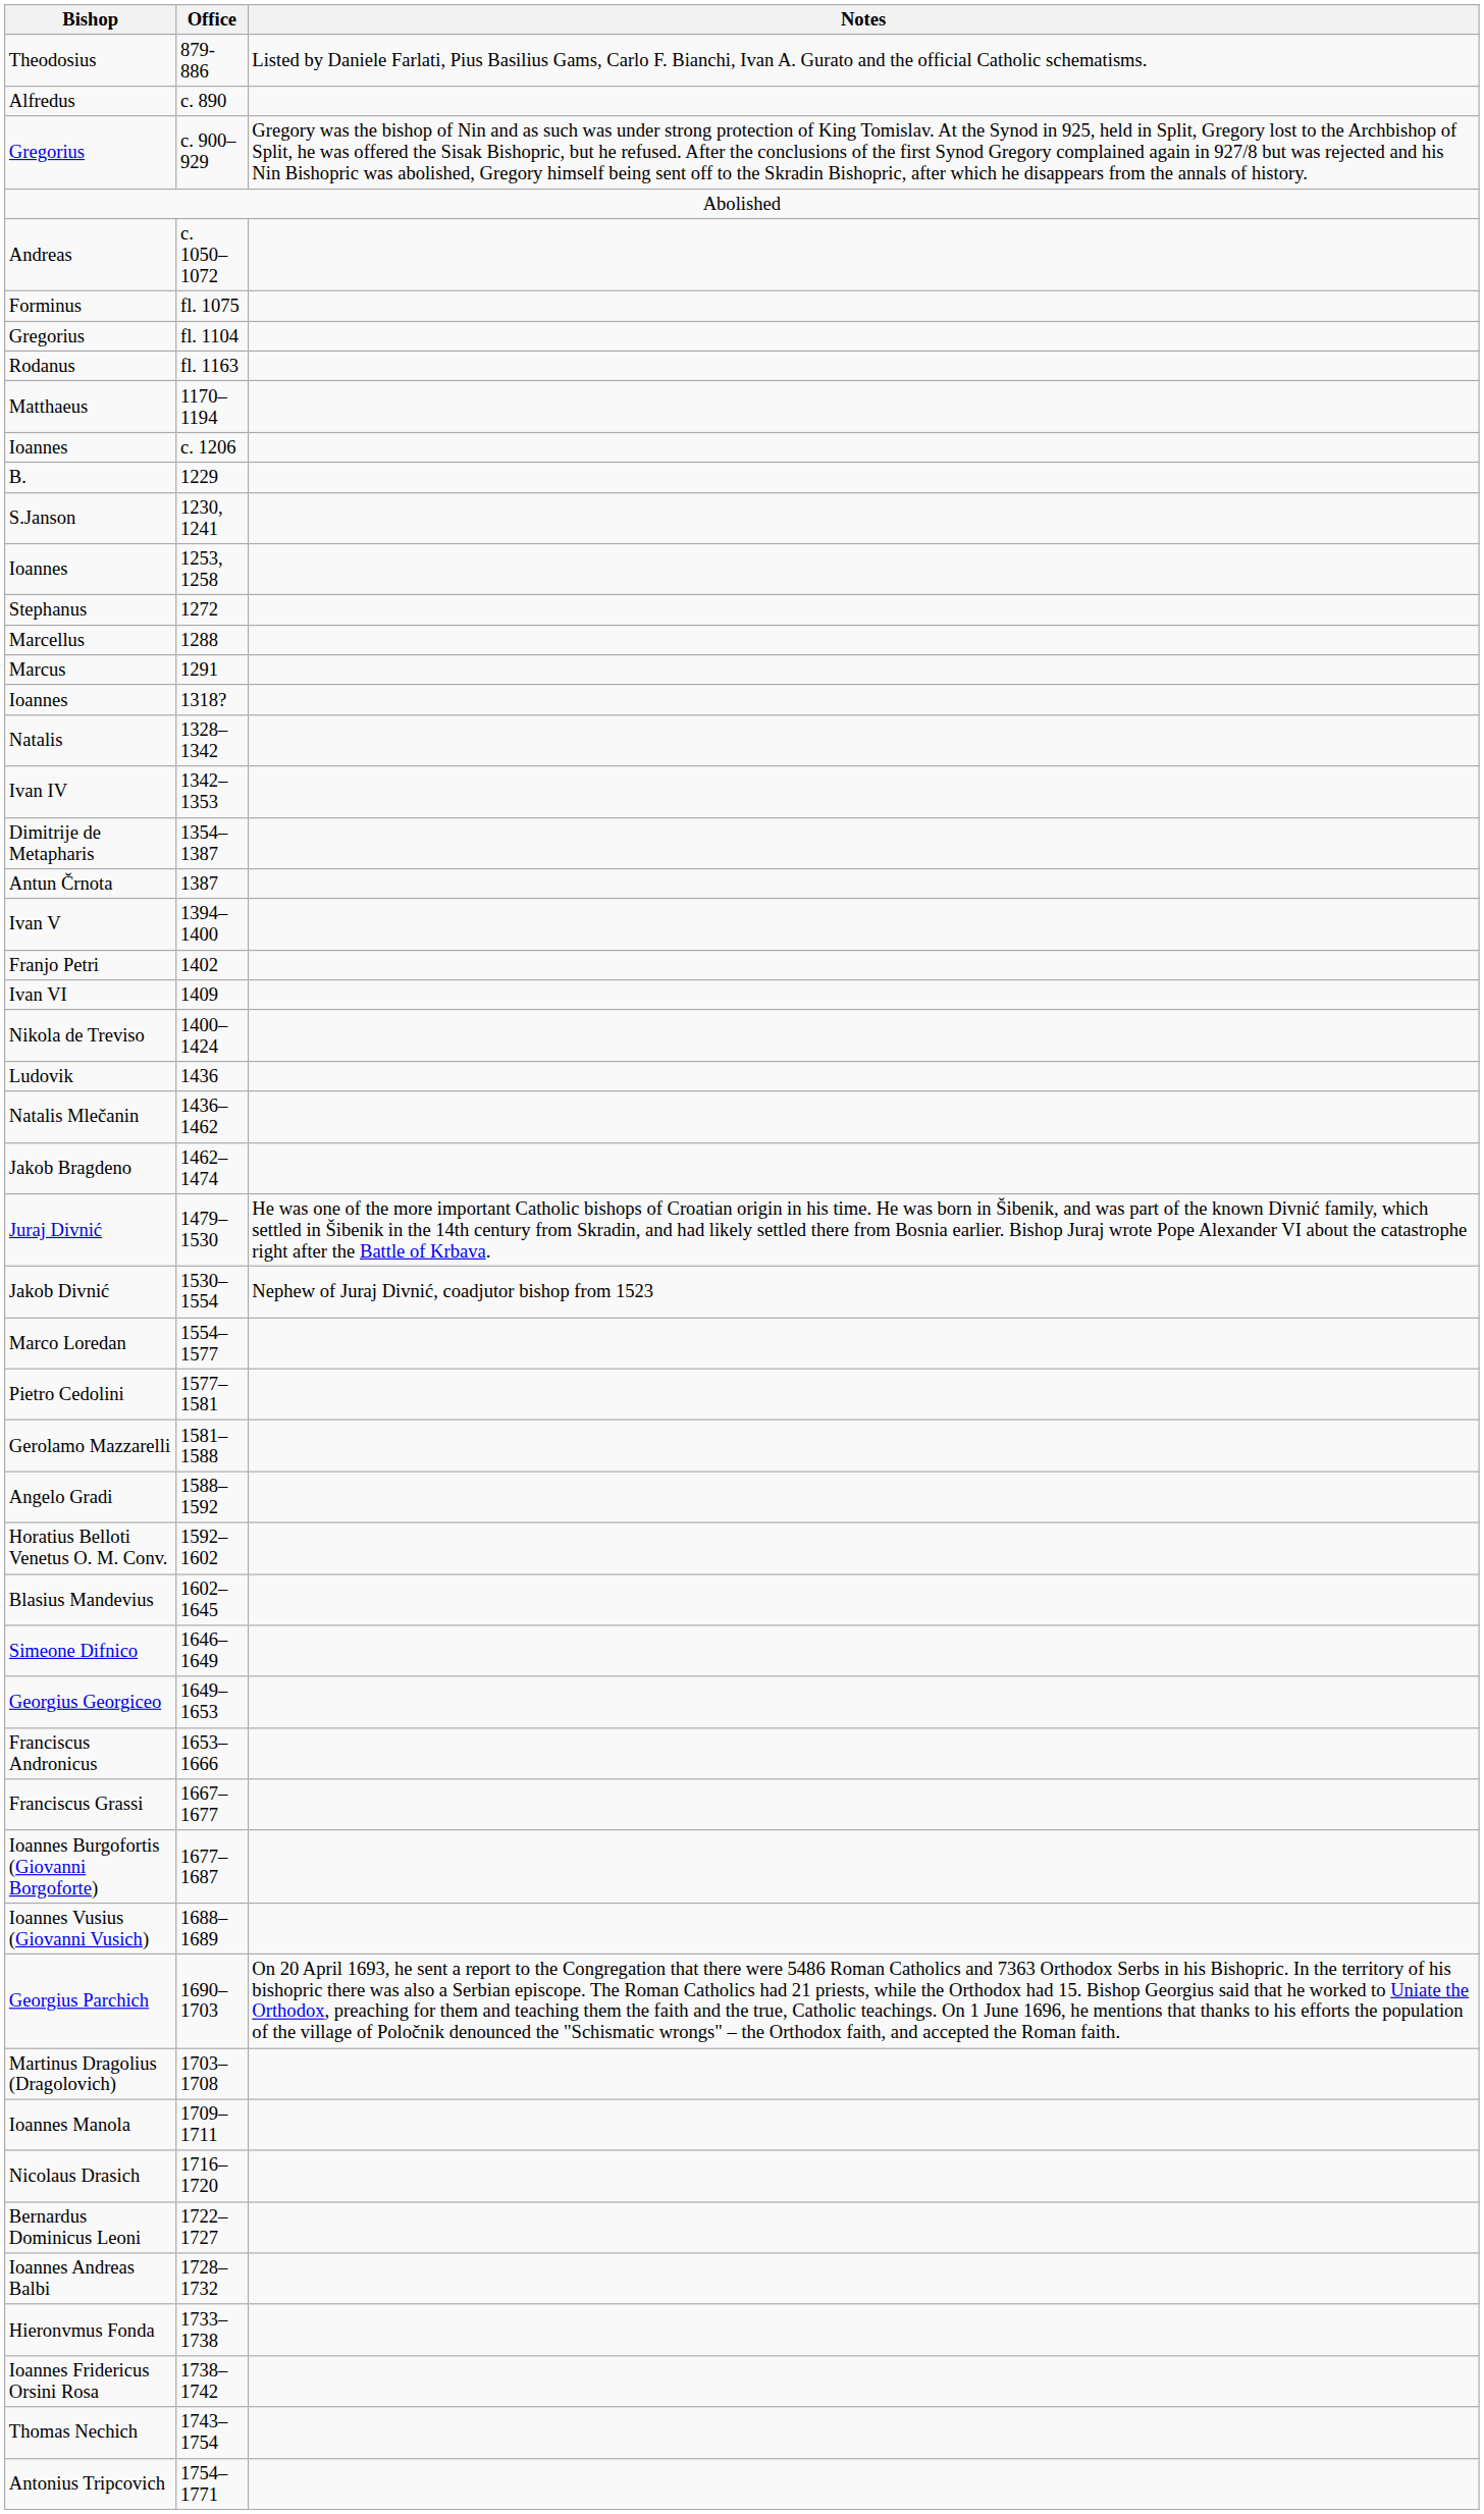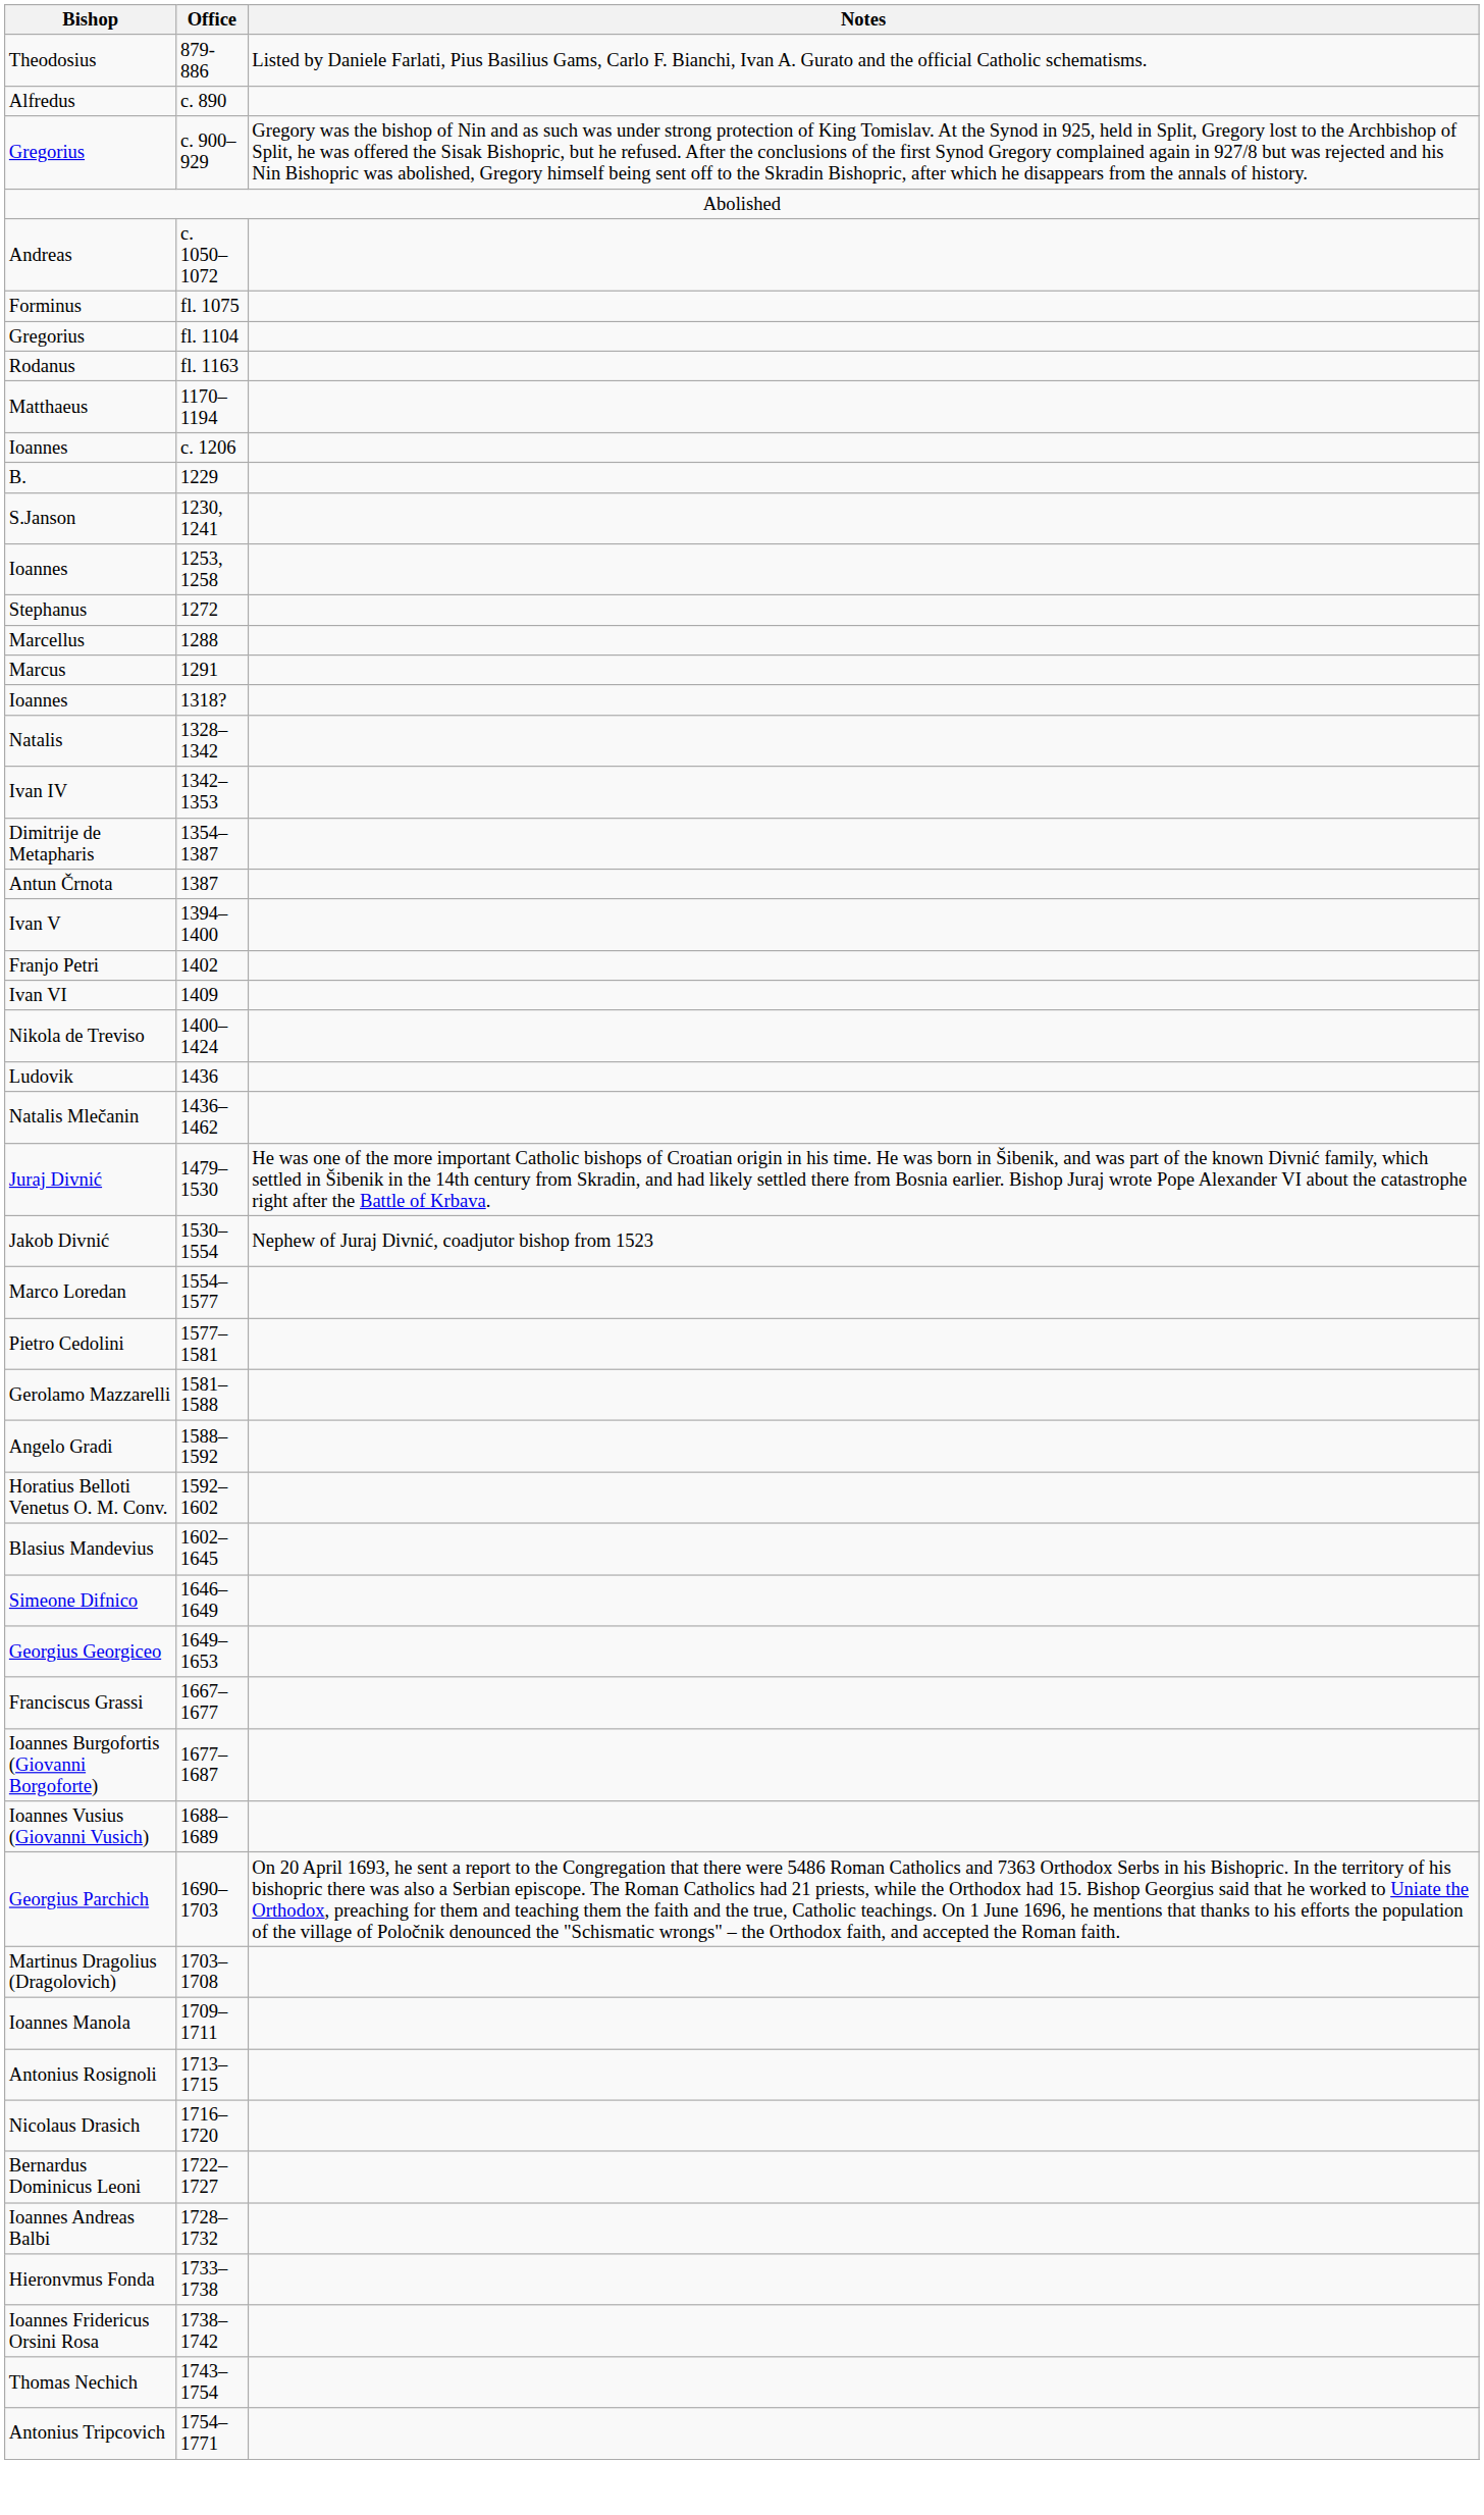 <table class="wikitable">
 <tr>
 <th>Bishop</th>
 <th>Office</th>
 <th>Notes</th>
 </tr>
 <tr>
 <td>Theodosius</td>
 <td>879-886 </td>
 <td>Listed by Daniele Farlati, Pius Basilius Gams, Carlo F. Bianchi, Ivan A. Gurato and the official Catholic schematisms.</td>
 </tr>
 <tr>
 <td>Alfredus</td>
 <td>c. 890 </td>
 <td></td>
 </tr>
 <tr>
 <td><a href='#'>Gregorius</a><br></td>
 <td>c. 900–929</td>
 <td>Gregory was the bishop of Nin and as such was under strong protection of King Tomislav. At the Synod in 925, held in Split, Gregory lost to the Archbishop of Split, he was offered the Sisak Bishopric, but he refused. After the conclusions of the first Synod Gregory complained again in 927/8 but was rejected and his Nin Bishopric was abolished, Gregory himself being sent off to the Skradin Bishopric, after which he disappears from the annals of history. </td>
 </tr>
 <tr>
 <td colspan=3 style="text-align:center;">Abolished</td>
 </tr>
 <tr>
 <td>Andreas</td>
 <td>c. 1050–1072</td>
 <td></td>
 </tr>
 <tr>
 <td>Forminus</td>
 <td>fl. 1075</td>
 <td></td>
 </tr>
 <tr>
 <td>Gregorius</td>
 <td>fl. 1104</td>
 <td></td>
 </tr>
 <tr>
 <td>Rodanus</td>
 <td>fl. 1163</td>
 <td></td>
 </tr>
 <tr>
 <td>Matthaeus</td>
 <td>1170–1194</td>
 <td></td>
 </tr>
 <tr>
 <td>Ioannes</td>
 <td>c. 1206</td>
 <td></td>
 </tr>
 <tr>
 <td>B.</td>
 <td>1229 </td>
 <td></td>
 </tr>
 <tr>
 <td>S.Janson</td>
 <td>1230, 1241</td>
 <td></td>
 </tr>
 <tr>
 <td>Ioannes</td>
 <td>1253, 1258</td>
 <td></td>
 </tr>
 <tr>
 <td>Stephanus</td>
 <td>1272</td>
 <td></td>
 </tr>
 <tr>
 <td>Marcellus</td>
 <td>1288</td>
 <td></td>
 </tr>
 <tr>
 <td>Marcus</td>
 <td>1291 </td>
 <td></td>
 </tr>
 <tr>
 <td>Ioannes</td>
 <td>1318? </td>
 <td></td>
 </tr>
 <tr>
 <td>Natalis</td>
 <td>1328–1342</td>
 <td></td>
 </tr>
 <tr>
 <td>Ivan IV</td>
 <td>1342–1353</td>
 <td></td>
 </tr>
 <tr>
 <td>Dimitrije de Metapharis</td>
 <td>1354–1387</td>
 <td></td>
 </tr>
 <tr>
 <td>Antun Črnota</td>
 <td>1387</td>
 <td></td>
 </tr>
 <tr>
 <td>Ivan V</td>
 <td>1394–1400</td>
 <td></td>
 </tr>
 <tr>
 <td>Franjo Petri</td>
 <td>1402</td>
 <td></td>
 </tr>
 <tr>
 <td>Ivan VI</td>
 <td>1409</td>
 <td></td>
 </tr>
 <tr>
 <td>Nikola de Treviso</td>
 <td>1400–1424</td>
 <td></td>
 </tr>
 <tr>
 <td>Ludovik</td>
 <td>1436</td>
 <td></td>
 </tr>
 <tr>
 <td>Natalis Mlečanin</td>
 <td>1436–1462</td>
 <td></td>
 </tr>
 <tr>
-<td>Jakob Bragdeno</td>
-<td>1462–1474</td>
-<td></td>
-</tr>
-<tr>
 <td><a href='#'>Juraj Divnić</a></td>
 <td>1479–1530</td>
 <td>He was one of the more important Catholic bishops of Croatian origin in his time. He was born in Šibenik, and was part of the known Divnić family, which settled in Šibenik in the 14th century from Skradin, and had likely settled there from Bosnia earlier. Bishop Juraj wrote Pope Alexander VI about the catastrophe right after the <a href='#'>Battle of Krbava</a>.</td>
 </tr>
 <tr>
 <td>Jakob Divnić</td>
 <td>1530–1554</td>
 <td>Nephew of Juraj Divnić, coadjutor bishop from 1523</td>
 </tr>
 <tr>
 <td>Marco Loredan</td>
 <td>1554–1577</td>
 <td></td>
 </tr>
 <tr>
 <td>Pietro Cedolini</td>
 <td>1577–1581</td>
 <td></td>
 </tr>
 <tr>
 <td>Gerolamo Mazzarelli</td>
 <td>1581–1588</td>
 <td></td>
 </tr>
 <tr>
 <td>Angelo Gradi</td>
 <td>1588–1592</td>
 <td></td>
 </tr>
 <tr>
 <td>Horatius Belloti Venetus O. M. Conv.</td>
 <td>1592–1602 </td>
 <td></td>
 </tr>
 <tr>
 <td>Blasius Mandevius</td>
 <td>1602–1645 </td>
 <td></td>
 </tr>
 <tr>
 <td><a href='#'>Simeone Difnico</a></td>
 <td>1646–1649 </td>
 <td></td>
 </tr>
 <tr>
 <td><a href='#'>Georgius Georgiceo</a></td>
 <td>1649–1653 </td>
 <td></td>
 </tr>
 <tr>
-<td>Franciscus Andronicus</td>
-<td>1653–1666 </td>
-<td></td>
-</tr>
-<tr>
 <td>Franciscus Grassi</td>
 <td>1667–1677 </td>
 <td></td>
 </tr>
 <tr>
 <td>Ioannes Burgofortis (<a href='#'>Giovanni Borgoforte</a>)</td>
 <td>1677–1687 </td>
 <td></td>
 </tr>
 <tr>
 <td>Ioannes Vusius (<a href='#'>Giovanni Vusich</a>)</td>
 <td>1688–1689 </td>
 <td></td>
 </tr>
 <tr>
 <td><a href='#'>Georgius Parchich</a></td>
 <td>1690–1703 </td>
 <td>On 20 April 1693, he sent a report to the Congregation that there were 5486 Roman Catholics and 7363 Orthodox Serbs in his Bishopric. In the territory of his bishopric there was also a Serbian episcope. The Roman Catholics had 21 priests, while the Orthodox had 15. Bishop Georgius said that he worked to <a href='#'>Uniate the Orthodox</a>, preaching for them and teaching them the faith and the true, Catholic teachings. On 1 June 1696, he mentions that thanks to his efforts the population of the village of Poločnik denounced the "Schismatic wrongs" – the Orthodox faith, and accepted the Roman faith. </td>
 </tr>
 <tr>
 <td>Martinus Dragolius (Dragolovich)</td>
 <td>1703–1708 </td>
 <td></td>
 </tr>
 <tr>
 <td>Ioannes Manola</td>
 <td>1709–1711 </td>
+<td></td>
+</tr>
+<tr>
+<td>Antonius Rosignoli</td>
+<td>1713–1715 </td>
 <td></td>
 </tr>
 <tr>
 <td>Nicolaus Drasich</td>
 <td>1716–1720 </td>
 <td></td>
 </tr>
 <tr>
 <td>Bernardus Dominicus Leoni</td>
 <td>1722–1727 </td>
 <td></td>
 </tr>
 <tr>
 <td>Ioannes Andreas Balbi</td>
 <td>1728–1732 </td>
 <td></td>
 </tr>
 <tr>
 <td>Hieronvmus Fonda</td>
 <td>1733–1738 </td>
 <td></td>
 </tr>
 <tr>
 <td>Ioannes Fridericus Orsini Rosa</td>
 <td>1738–1742 </td>
 <td></td>
 </tr>
 <tr>
 <td>Thomas Nechich</td>
 <td>1743–1754 </td>
 <td></td>
 </tr>
 <tr>
 <td>Antonius Tripcovich</td>
 <td>1754–1771 </td>
 <td></td>
 </tr>
 <tr>
 </tr>
 </table>
